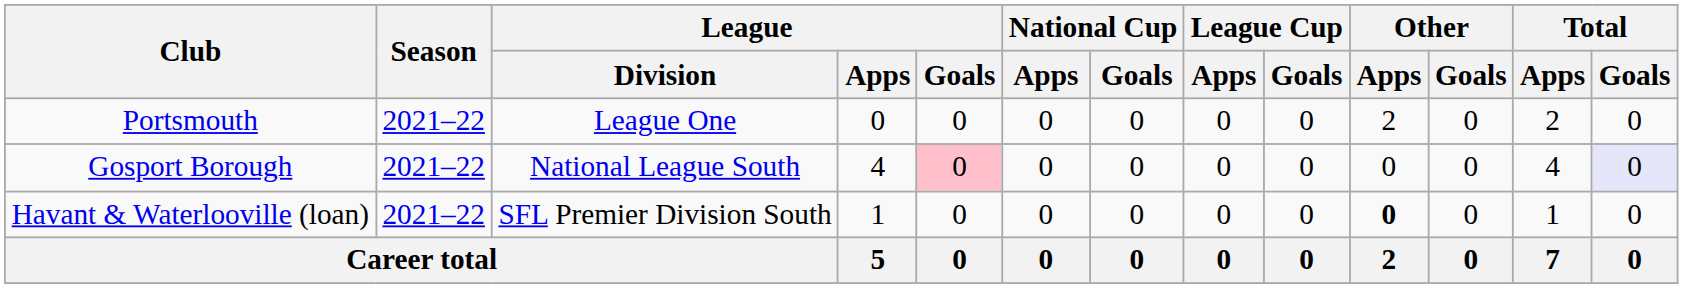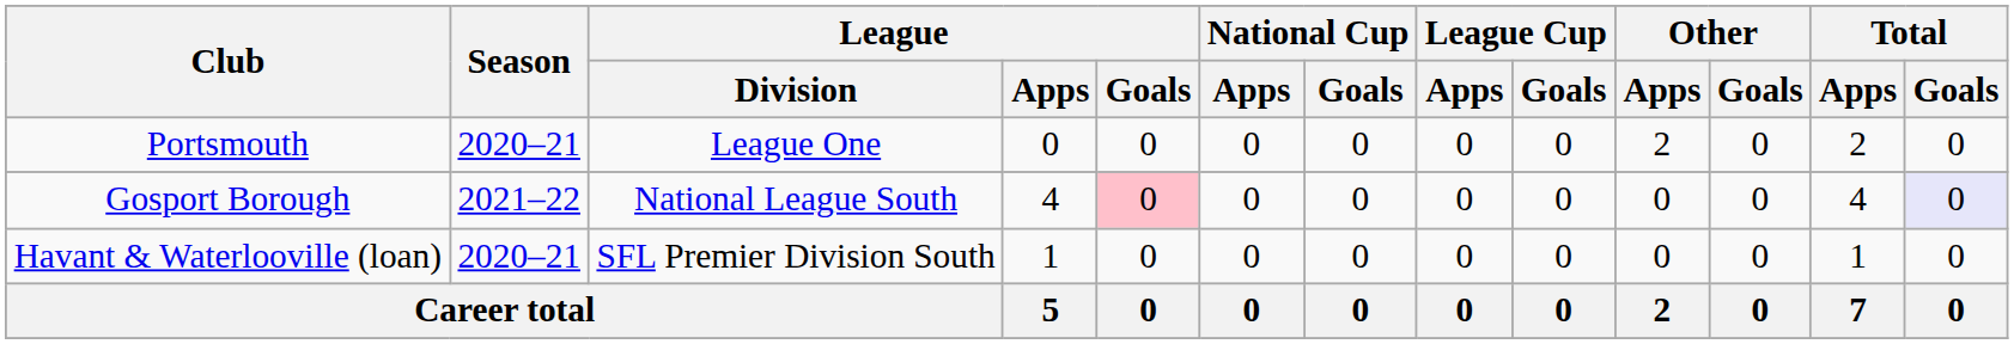 <table class="wikitable" style="text-align: center">
 <tr>
 <th rowspan="2">Club</th>
 <th rowspan="2">Season</th>
 <th colspan="3">League</th>
 <th colspan="2">National Cup</th>
 <th colspan="2">League Cup</th>
 <th colspan="2">Other</th>
 <th colspan="2">Total</th>
 </tr>
 <tr>
 <th>Division</th>
 <th>Apps</th>
 <th>Goals</th>
 <th>Apps</th>
 <th>Goals</th>
 <th>Apps</th>
 <th>Goals</th>
 <th>Apps</th>
 <th>Goals</th>
 <th>Apps</th>
 <th>Goals</th>
 </tr>
 <tr>
 <td rowspan="1"><a href='#'>Portsmouth</a></td>
-<td><a href='#'>2021–22</a></td>
+<td><a href='#'>2020–21</a></td>
 <td><a href='#'>League One</a></td>
 <td>0</td>
 <td>0</td>
 <td>0</td>
 <td>0</td>
 <td>0</td>
 <td>0</td>
 <td>2</td>
 <td>0</td>
 <td>2</td>
 <td>0</td>
 </tr>
 <tr>
 <td rowspan="1"><a href='#'>Gosport Borough</a></td>
 <td><a href='#'>2021–22</a></td>
 <td><a href='#'>National League South</a></td>
 <td>4</td>
 <td style="background: pink;">0</td>
 <td>0</td>
 <td>0</td>
 <td>0</td>
 <td>0</td>
 <td>0</td>
 <td>0</td>
 <td>4</td>
 <td style="background: lavender;">0</td>
 </tr>
 <tr>
 <td rowspan="1"><a href='#'>Havant & Waterlooville</a> (loan)</td>
-<td><a href='#'>2021–22</a></td>
+<td><a href='#'>2020–21</a></td>
 <td><a href='#'>SFL</a> Premier Division South</td>
 <td>1</td>
 <td>0</td>
 <td>0</td>
 <td>0</td>
 <td>0</td>
 <td>0</td>
-<td><strong>0</strong></td>
+<td>0</td>
 <td>0</td>
 <td>1</td>
 <td>0</td>
 </tr>
 <tr>
 <th colspan="3">Career total</th>
 <th>5</th>
 <th>0</th>
 <th>0</th>
 <th>0</th>
 <th>0</th>
 <th>0</th>
 <th>2</th>
 <th>0</th>
 <th>7</th>
 <th>0</th>
 </tr>
 </table>
